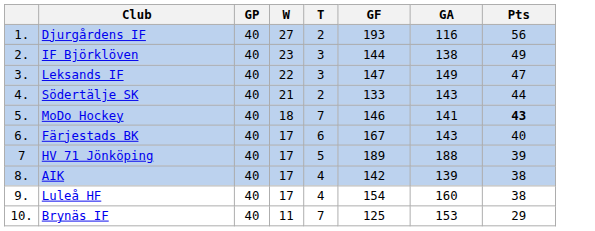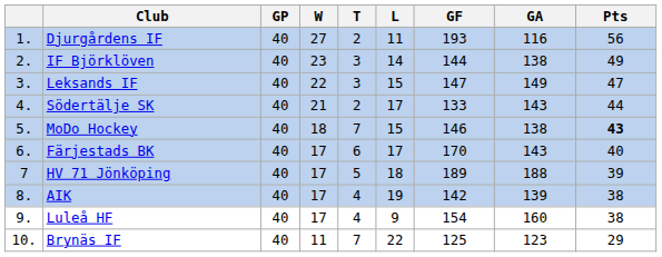 <table class="wikitable">
 <tr>
 <th width="30"></th>
 <th width="200">Club</th>
 <th width="30">GP</th>
 <th width="30">W</th>
 <th width="30">T</th>
+<th width="30">L</th>
 <th width="70">GF</th>
 <th width="70">GA</th>
 <th width="70">Pts</th>
 </tr>
 <tr bgcolor="#BCD2EE" align="center">
 <td>1.</td>
 <td align="left"><a href='#'>Djurgårdens IF</a></td>
 <td>40</td>
 <td>27</td>
 <td>2</td>
+<td>11</td>
 <td>193</td>
 <td>116</td>
 <td>56</td>
 </tr>
 <tr bgcolor="#BCD2EE" align="center">
 <td>2.</td>
 <td align="left"><a href='#'>IF Björklöven</a></td>
 <td>40</td>
 <td>23</td>
 <td>3</td>
+<td>14</td>
 <td>144</td>
 <td>138</td>
 <td>49</td>
 </tr>
 <tr bgcolor="#BCD2EE" align="center">
 <td>3.</td>
 <td align="left"><a href='#'>Leksands IF</a></td>
 <td>40</td>
 <td>22</td>
 <td>3</td>
+<td>15</td>
 <td>147</td>
 <td>149</td>
 <td>47</td>
 </tr>
 <tr bgcolor="#BCD2EE" align="center">
 <td>4.</td>
 <td align="left"><a href='#'>Södertälje SK</a></td>
 <td>40</td>
 <td>21</td>
 <td>2</td>
+<td>17</td>
 <td>133</td>
 <td>143</td>
 <td>44</td>
 </tr>
 <tr bgcolor="#BCD2EE" align="center">
 <td>5.</td>
 <td align="left"><a href='#'>MoDo Hockey</a></td>
 <td>40</td>
 <td>18</td>
 <td>7</td>
+<td>15</td>
 <td>146</td>
-<td>141</td>
+<td>138</td>
 <td><strong>43</strong></td>
 </tr>
 <tr bgcolor="#BCD2EE" align="center">
 <td>6.</td>
 <td align="left"><a href='#'>Färjestads BK</a></td>
 <td>40</td>
 <td>17</td>
 <td>6</td>
-<td>167</td>
+<td>17</td>
+<td>170</td>
 <td>143</td>
 <td>40</td>
 </tr>
 <tr bgcolor="#BCD2EE" align="center">
 <td>7</td>
 <td align="left"><a href='#'>HV 71 Jönköping</a></td>
 <td>40</td>
 <td>17</td>
 <td>5</td>
+<td>18</td>
 <td>189</td>
 <td>188</td>
 <td>39</td>
 </tr>
 <tr bgcolor="#BCD2EE" align="center">
 <td>8.</td>
 <td align="left"><a href='#'>AIK</a></td>
 <td>40</td>
 <td>17</td>
 <td>4</td>
+<td>19</td>
 <td>142</td>
 <td>139</td>
 <td>38</td>
 </tr>
 <tr bgcolor="#FFFFFF" align="center">
 <td>9.</td>
 <td align="left"><a href='#'>Luleå HF</a></td>
 <td>40</td>
 <td>17</td>
 <td>4</td>
+<td>9</td>
 <td>154</td>
 <td>160</td>
 <td>38</td>
 </tr>
 <tr bgcolor="#FFFFFF" align="center">
 <td>10.</td>
 <td align="left"><a href='#'>Brynäs IF</a></td>
 <td>40</td>
 <td>11</td>
 <td>7</td>
+<td>22</td>
 <td>125</td>
-<td>153</td>
+<td>123</td>
 <td>29</td>
 </tr>
 </table>
